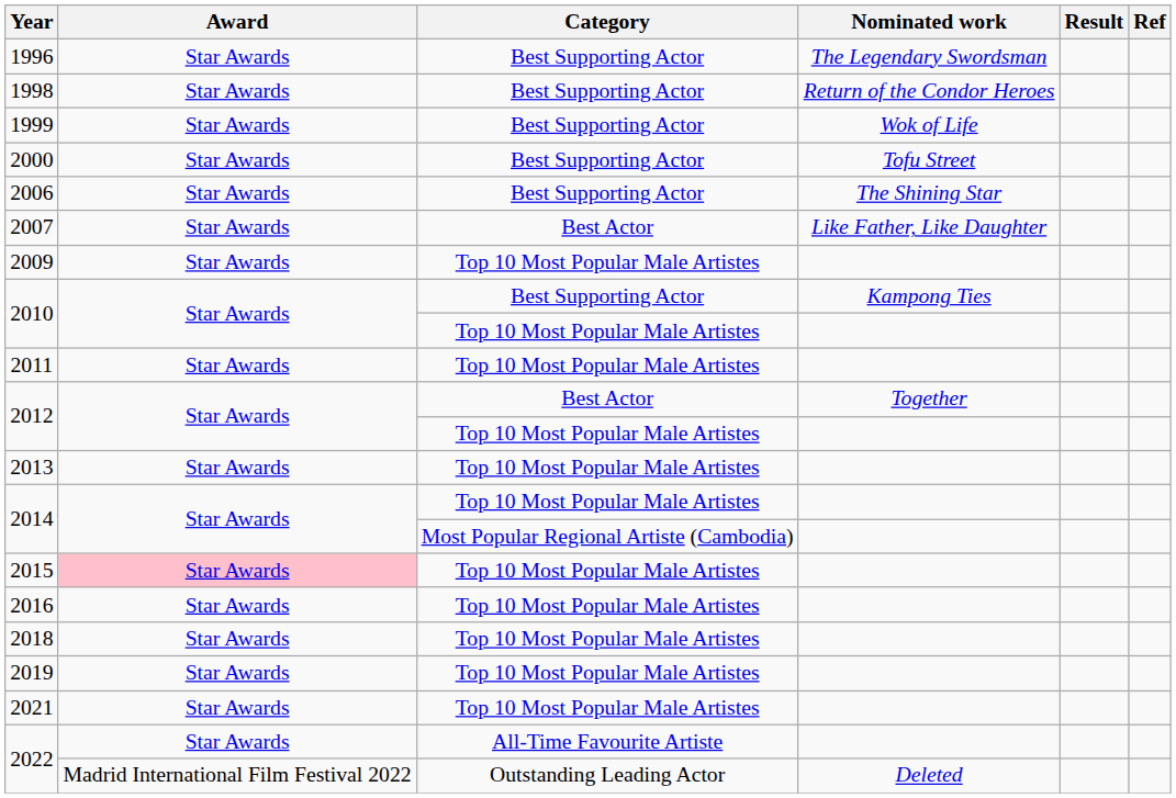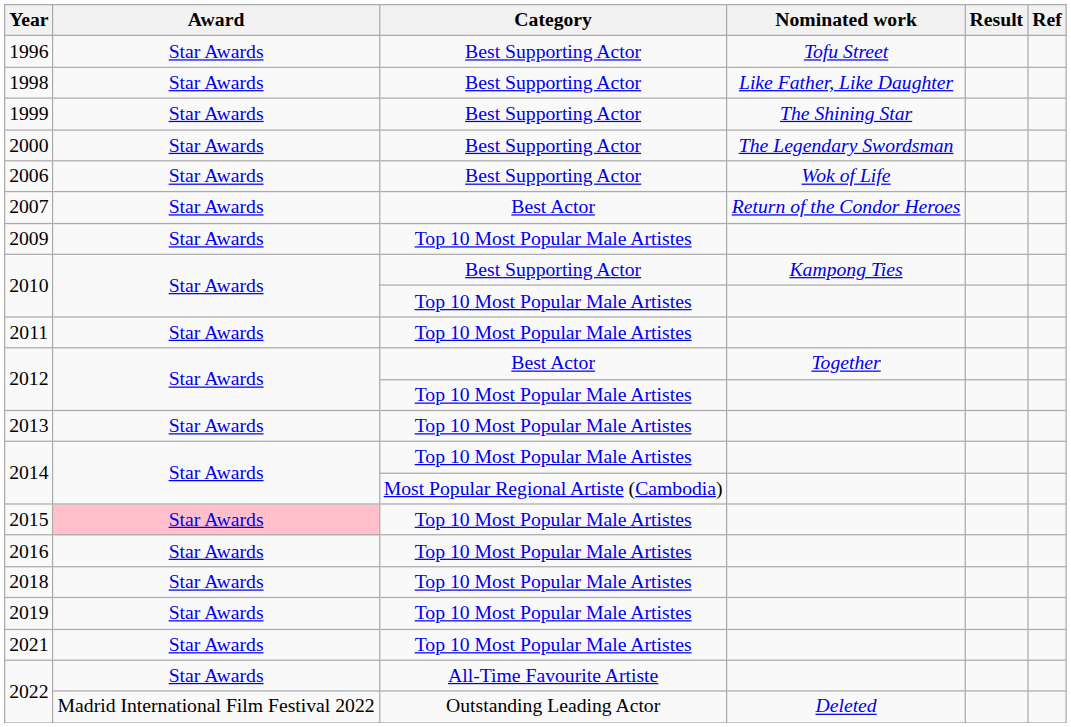 <table class="wikitable sortable" style="text-align: center;">
 <tr>
 <th>Year</th>
 <th>Award</th>
 <th>Category</th>
 <th>Nominated work</th>
 <th>Result</th>
 <th class="unsortable">Ref</th>
 </tr>
 <tr>
 <td>1996</td>
 <td><a href='#'>Star Awards</a></td>
 <td><a href='#'>Best Supporting Actor</a></td>
-<td><em><a href='#'>The Legendary Swordsman</a></em> </td>
+<td><em><a href='#'>Tofu Street</a></em></td>
 <td></td>
 <td></td>
 </tr>
 <tr>
 <td>1998</td>
 <td><a href='#'>Star Awards</a></td>
 <td><a href='#'>Best Supporting Actor</a></td>
-<td><em><a href='#'>Return of the Condor Heroes</a></em> </td>
+<td><em><a href='#'>Like Father, Like Daughter</a></em> </td>
 <td></td>
 <td></td>
 </tr>
 <tr>
 <td>1999</td>
 <td><a href='#'>Star Awards</a></td>
 <td><a href='#'>Best Supporting Actor</a></td>
-<td><em><a href='#'>Wok of Life</a></em> </td>
+<td><em><a href='#'>The Shining Star</a></em> </td>
 <td></td>
 <td></td>
 </tr>
 <tr>
 <td>2000</td>
 <td><a href='#'>Star Awards</a></td>
 <td><a href='#'>Best Supporting Actor</a></td>
-<td><em><a href='#'>Tofu Street</a></em></td>
+<td><em><a href='#'>The Legendary Swordsman</a></em> </td>
 <td></td>
 <td></td>
 </tr>
 <tr>
 <td>2006</td>
 <td><a href='#'>Star Awards</a></td>
 <td><a href='#'>Best Supporting Actor</a></td>
-<td><em><a href='#'>The Shining Star</a></em> </td>
+<td><em><a href='#'>Wok of Life</a></em> </td>
 <td></td>
 <td></td>
 </tr>
 <tr>
 <td>2007</td>
 <td><a href='#'>Star Awards</a></td>
 <td><a href='#'>Best Actor</a></td>
-<td><em><a href='#'>Like Father, Like Daughter</a></em> </td>
+<td><em><a href='#'>Return of the Condor Heroes</a></em> </td>
 <td></td>
 <td></td>
 </tr>
 <tr>
 <td>2009</td>
 <td><a href='#'>Star Awards</a></td>
 <td><a href='#'>Top 10 Most Popular Male Artistes</a></td>
 <td></td>
 <td></td>
 <td></td>
 </tr>
 <tr>
 <td rowspan="2">2010</td>
 <td rowspan="2"><a href='#'>Star Awards</a></td>
 <td><a href='#'>Best Supporting  Actor</a></td>
 <td><em><a href='#'>Kampong Ties</a></em> </td>
 <td></td>
 <td></td>
 </tr>
 <tr>
 <td><a href='#'>Top 10 Most Popular Male Artistes</a></td>
 <td></td>
 <td></td>
 <td></td>
 </tr>
 <tr>
 <td>2011</td>
 <td><a href='#'>Star Awards</a></td>
 <td><a href='#'>Top 10 Most Popular Male Artistes</a></td>
 <td></td>
 <td></td>
 <td></td>
 </tr>
 <tr>
 <td rowspan="2">2012</td>
 <td rowspan="2"><a href='#'>Star Awards</a></td>
 <td><a href='#'>Best Actor</a></td>
 <td><em><a href='#'>Together</a></em> </td>
 <td></td>
 <td></td>
 </tr>
 <tr>
 <td><a href='#'>Top 10 Most Popular Male Artistes</a></td>
 <td></td>
 <td></td>
 <td></td>
 </tr>
 <tr>
 <td>2013</td>
 <td><a href='#'>Star Awards</a></td>
 <td><a href='#'>Top 10 Most Popular Male Artistes</a></td>
 <td></td>
 <td></td>
 <td></td>
 </tr>
 <tr>
 <td rowspan="2">2014</td>
 <td rowspan="2"><a href='#'>Star Awards</a></td>
 <td><a href='#'>Top 10 Most Popular Male Artistes</a></td>
 <td></td>
 <td></td>
 <td></td>
 </tr>
 <tr>
 <td><a href='#'>Most Popular Regional Artiste</a> (<a href='#'>Cambodia</a>)</td>
 <td></td>
 <td></td>
 <td></td>
 </tr>
 <tr>
 <td>2015</td>
 <td style="background: pink;"><a href='#'>Star Awards</a></td>
 <td><a href='#'>Top 10 Most Popular Male Artistes</a></td>
 <td></td>
 <td></td>
 <td></td>
 </tr>
 <tr>
 <td>2016</td>
 <td><a href='#'>Star Awards</a></td>
 <td><a href='#'>Top 10 Most Popular Male Artistes</a></td>
 <td></td>
 <td></td>
 <td></td>
 </tr>
 <tr>
 <td>2018</td>
 <td><a href='#'>Star Awards</a></td>
 <td><a href='#'>Top 10 Most Popular Male Artistes</a></td>
 <td></td>
 <td></td>
 <td></td>
 </tr>
 <tr>
 <td>2019</td>
 <td><a href='#'>Star Awards</a></td>
 <td><a href='#'>Top 10 Most Popular Male Artistes</a></td>
 <td></td>
 <td></td>
 <td></td>
 </tr>
 <tr>
 <td>2021</td>
 <td><a href='#'>Star Awards</a></td>
 <td><a href='#'>Top 10 Most Popular Male Artistes</a></td>
 <td></td>
 <td></td>
 <td></td>
 </tr>
 <tr>
 <td rowspan=2>2022</td>
 <td><a href='#'>Star Awards</a></td>
 <td><a href='#'>All-Time Favourite Artiste</a></td>
 <td></td>
 <td></td>
 <td></td>
 </tr>
 <tr>
 <td>Madrid International Film Festival 2022</td>
 <td>Outstanding Leading Actor</td>
 <td><em><a href='#'>Deleted</a></em></td>
 <td></td>
 <td></td>
 </tr>
 </table>
